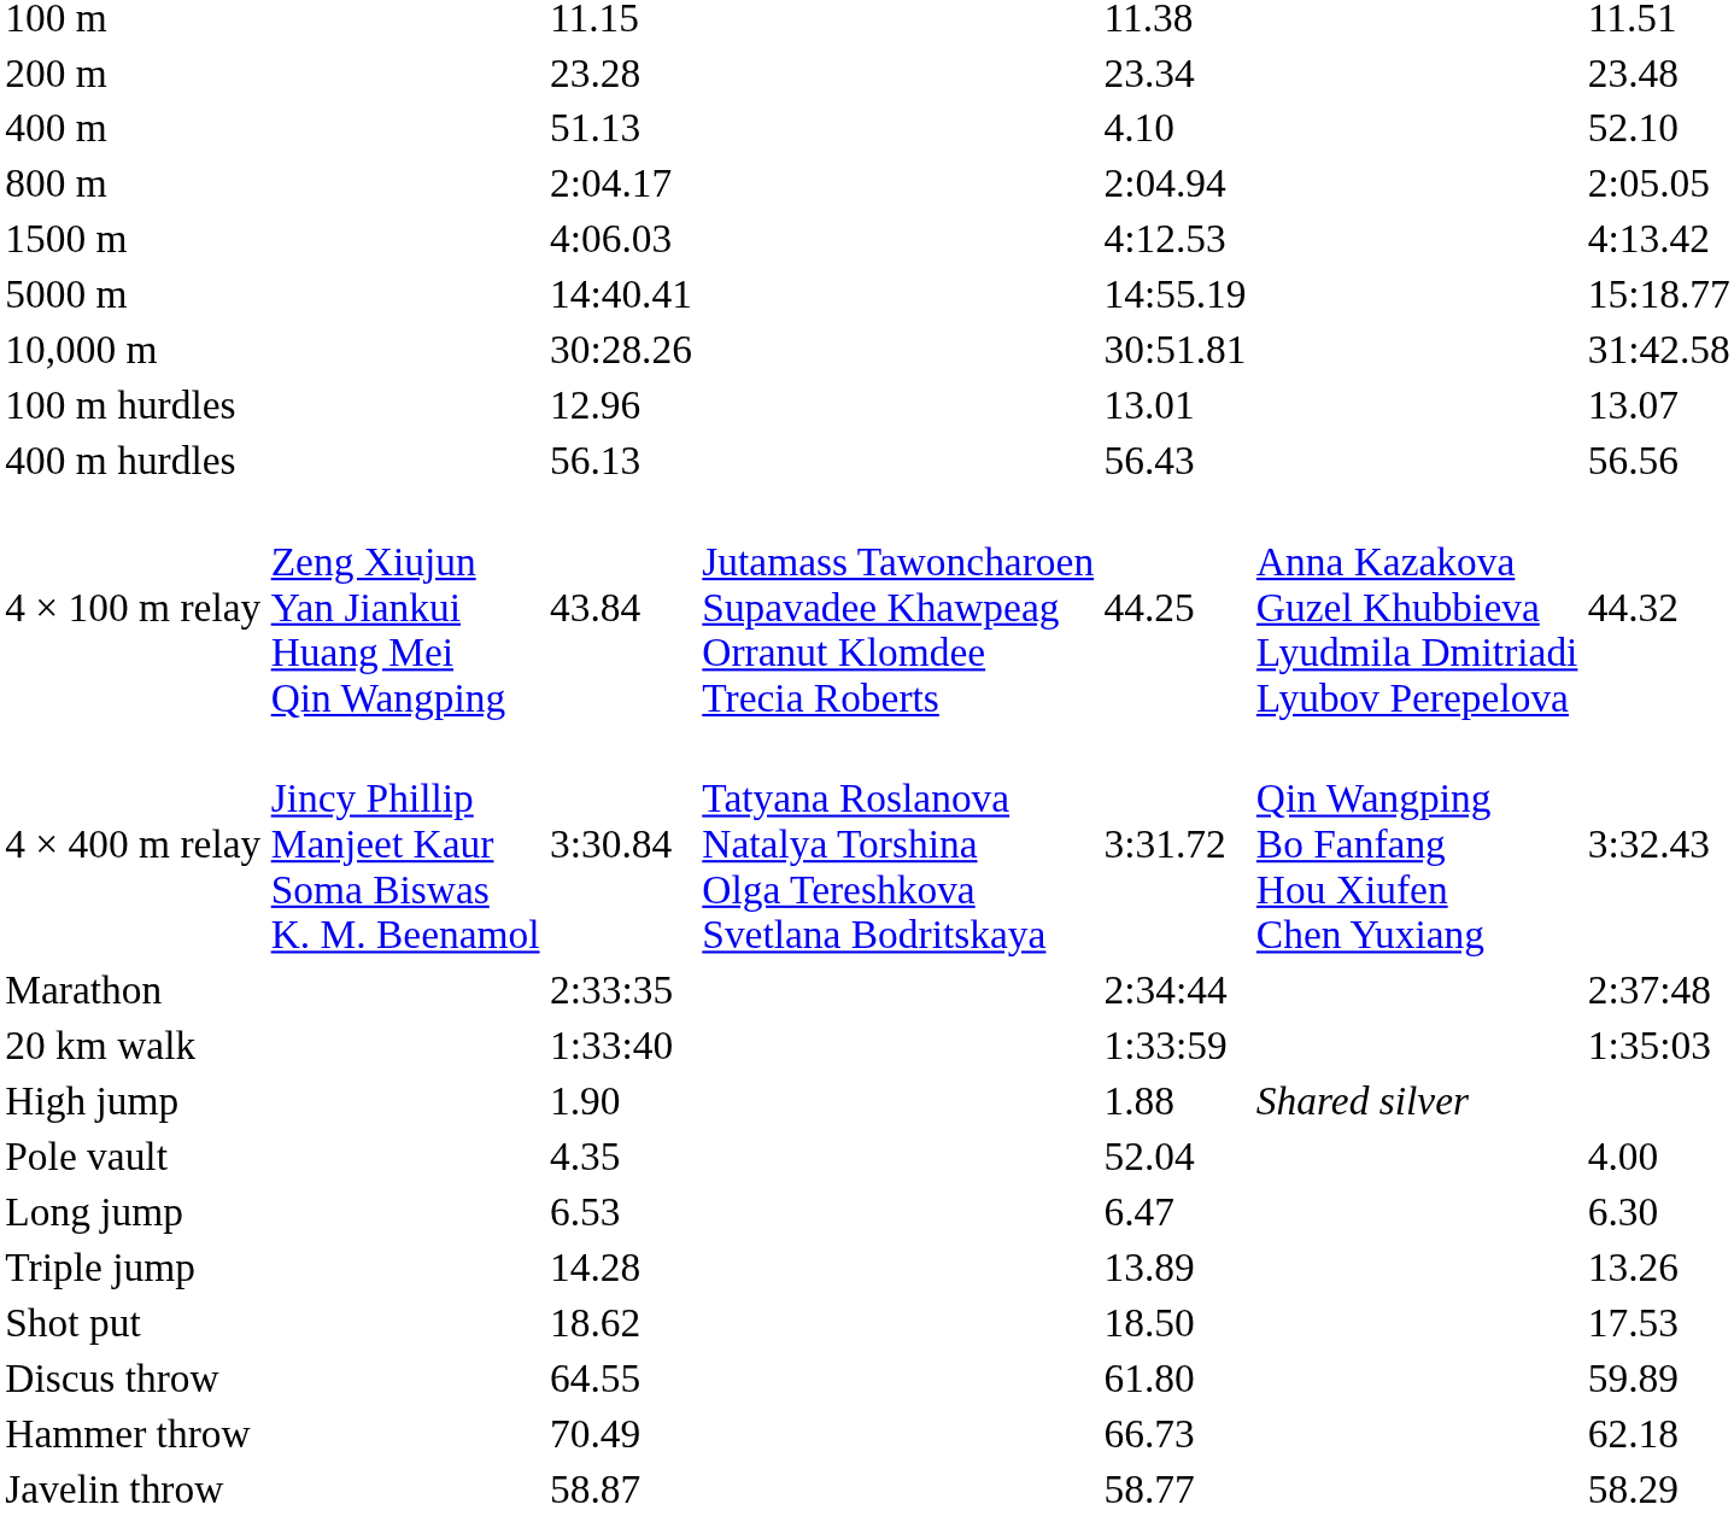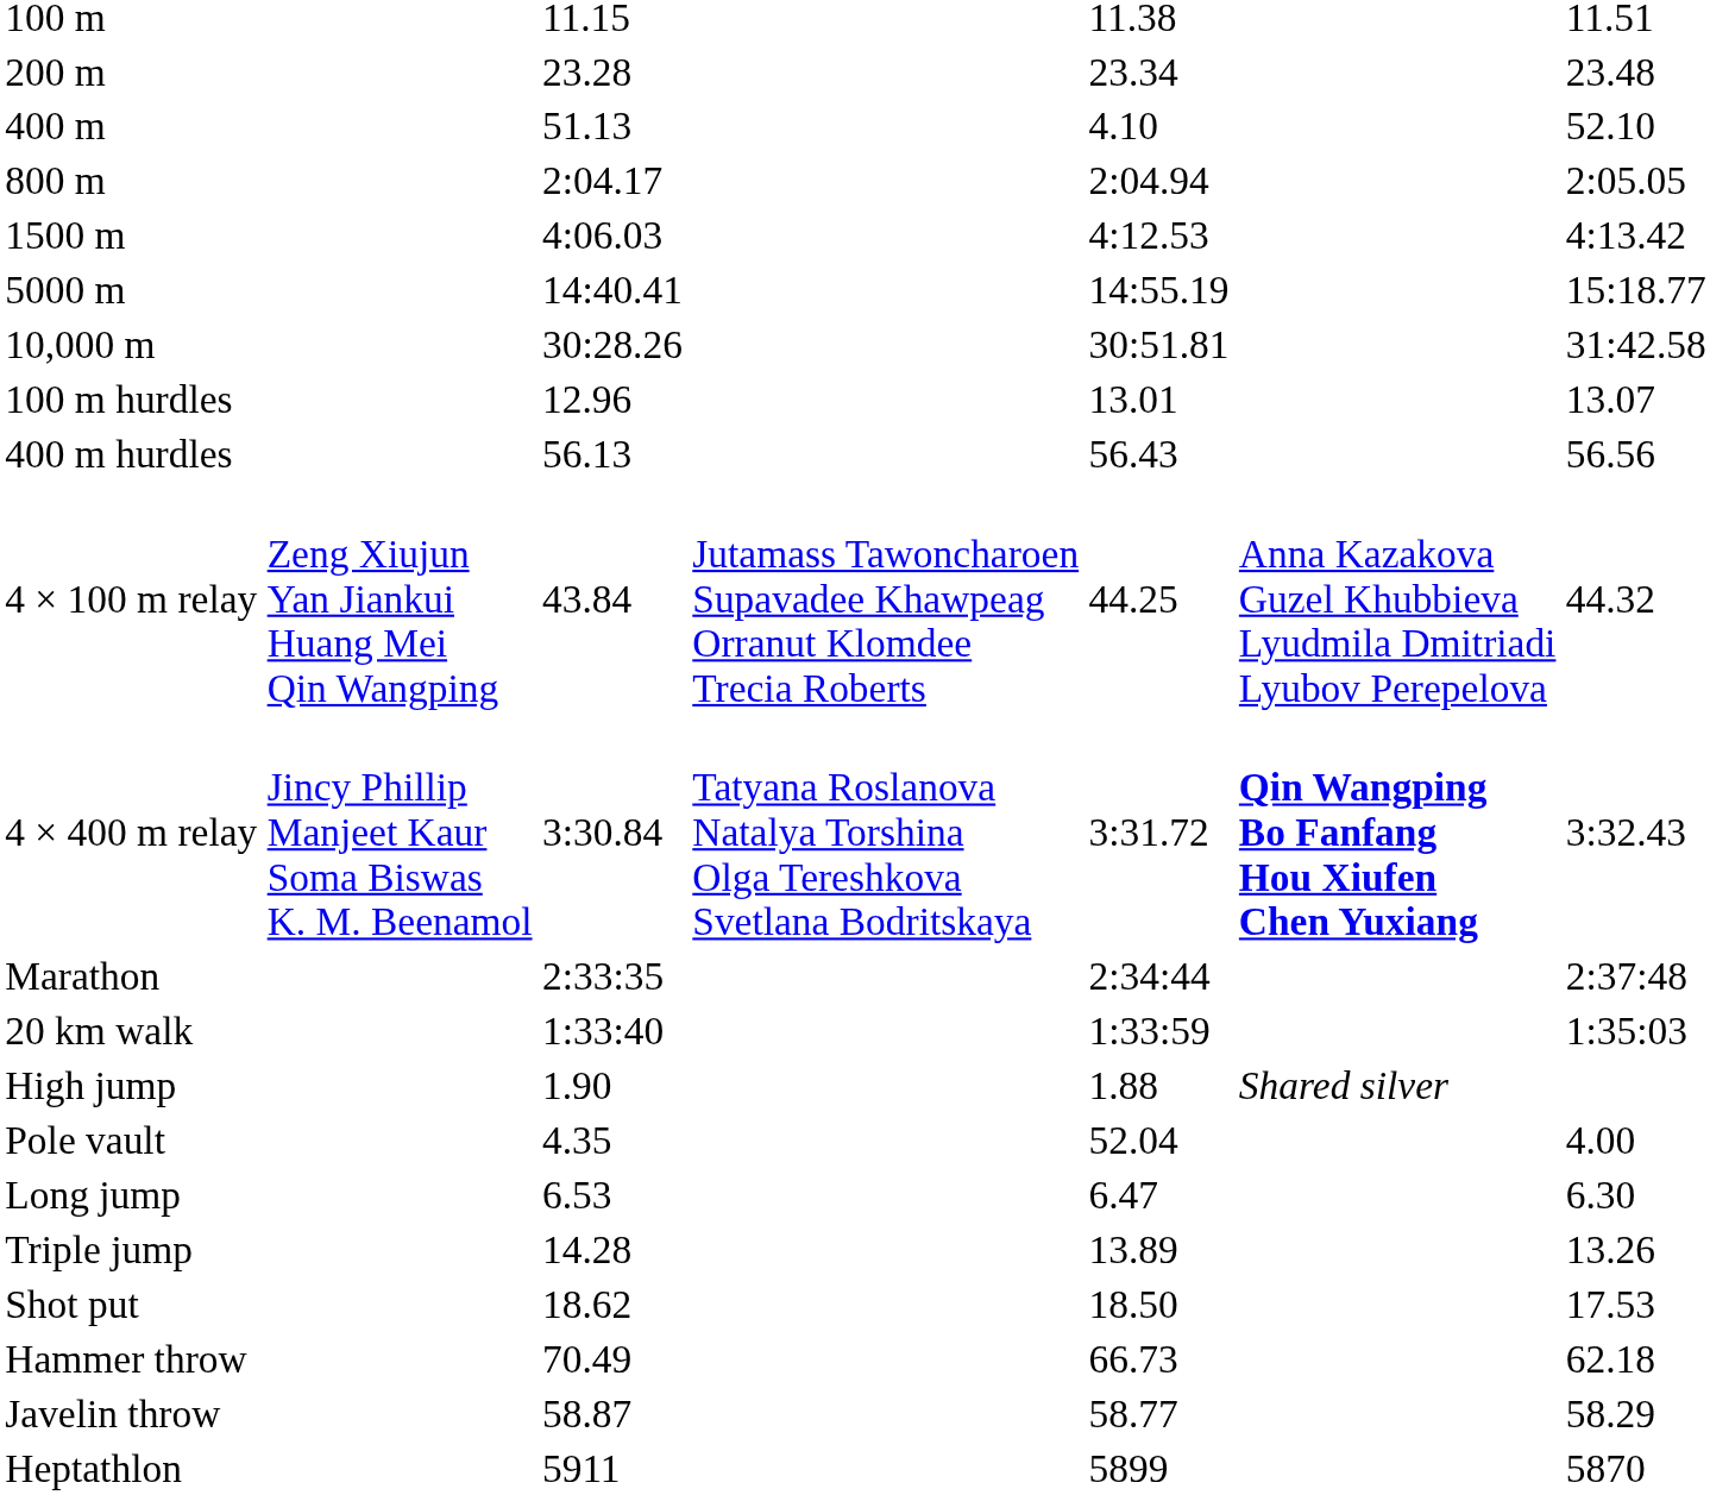 <table>
 <tr>
 <td>100 m<br></td>
 <td></td>
 <td>11.15<br></td>
 <td></td>
 <td>11.38</td>
 <td></td>
 <td>11.51</td>
 </tr>
 <tr>
 <td>200 m<br></td>
 <td></td>
 <td>23.28</td>
 <td></td>
 <td>23.34</td>
 <td></td>
 <td>23.48</td>
 </tr>
 <tr>
 <td>400 m<br></td>
 <td></td>
 <td>51.13<br></td>
 <td></td>
 <td>4.10</td>
 <td></td>
 <td>52.10</td>
 </tr>
 <tr>
 <td>800 m<br></td>
 <td></td>
 <td>2:04.17</td>
 <td></td>
 <td>2:04.94</td>
 <td></td>
 <td>2:05.05</td>
 </tr>
 <tr>
 <td>1500 m<br></td>
 <td></td>
 <td>4:06.03<br></td>
 <td></td>
 <td>4:12.53</td>
 <td></td>
 <td>4:13.42</td>
 </tr>
 <tr>
 <td>5000 m<br></td>
 <td></td>
 <td>14:40.41<br></td>
 <td></td>
 <td>14:55.19</td>
 <td></td>
 <td>15:18.77</td>
 </tr>
 <tr>
 <td>10,000 m<br></td>
 <td></td>
 <td>30:28.26<br></td>
 <td></td>
 <td>30:51.81</td>
 <td></td>
 <td>31:42.58</td>
 </tr>
 <tr>
 <td>100 m hurdles<br></td>
 <td></td>
 <td>12.96</td>
 <td></td>
 <td>13.01</td>
 <td></td>
 <td>13.07</td>
 </tr>
 <tr>
 <td>400 m hurdles<br></td>
 <td></td>
 <td>56.13</td>
 <td></td>
 <td>56.43</td>
 <td></td>
 <td>56.56</td>
 </tr>
 <tr>
 <td>4 × 100 m relay<br></td>
 <td><br><a href='#'>Zeng Xiujun</a><br><a href='#'>Yan Jiankui</a><br><a href='#'>Huang Mei</a><br><a href='#'>Qin Wangping</a></td>
 <td>43.84</td>
 <td><br><a href='#'>Jutamass Tawoncharoen</a><br><a href='#'>Supavadee Khawpeag</a><br><a href='#'>Orranut Klomdee</a><br><a href='#'>Trecia Roberts</a></td>
 <td>44.25</td>
 <td><br><a href='#'>Anna Kazakova</a><br><a href='#'>Guzel Khubbieva</a><br><a href='#'>Lyudmila Dmitriadi</a><br><a href='#'>Lyubov Perepelova</a></td>
 <td>44.32</td>
 </tr>
 <tr>
 <td>4 × 400 m relay<br></td>
 <td><br><a href='#'>Jincy Phillip</a><br><a href='#'>Manjeet Kaur</a><br><a href='#'>Soma Biswas</a><br><a href='#'>K. M. Beenamol</a></td>
 <td>3:30.84</td>
 <td><br><a href='#'>Tatyana Roslanova</a><br><a href='#'>Natalya Torshina</a><br><a href='#'>Olga Tereshkova</a><br><a href='#'>Svetlana Bodritskaya</a></td>
 <td>3:31.72</td>
-<td><br><a href='#'>Qin Wangping</a><br><a href='#'>Bo Fanfang</a><br><a href='#'>Hou Xiufen</a><br><a href='#'>Chen Yuxiang</a></td>
+<td><strong><br><a href='#'>Qin Wangping</a><br><a href='#'>Bo Fanfang</a><br><a href='#'>Hou Xiufen</a><br><a href='#'>Chen Yuxiang</a></strong></td>
 <td>3:32.43</td>
 </tr>
 <tr>
 <td>Marathon<br></td>
 <td></td>
 <td>2:33:35</td>
 <td></td>
 <td>2:34:44</td>
 <td></td>
 <td>2:37:48</td>
 </tr>
 <tr>
 <td>20 km walk<br></td>
 <td></td>
 <td>1:33:40<br></td>
 <td></td>
 <td>1:33:59</td>
 <td></td>
 <td>1:35:03</td>
 </tr>
 <tr>
 <td rowspan=2>High jump<br></td>
 <td rowspan=2></td>
 <td rowspan=2>1.90</td>
 <td></td>
 <td rowspan=2>1.88</td>
 <td rowspan=2><em>Shared silver</em></td>
 <td rowspan=2></td>
 </tr>
 <tr>
 <td></td>
 </tr>
 <tr>
 <td>Pole vault<br></td>
 <td></td>
 <td>4.35<br></td>
 <td></td>
 <td>52.04</td>
 <td></td>
 <td>4.00</td>
 </tr>
 <tr>
 <td>Long jump<br></td>
 <td></td>
 <td>6.53</td>
 <td></td>
 <td>6.47</td>
 <td></td>
 <td>6.30</td>
 </tr>
 <tr>
 <td>Triple jump<br></td>
 <td></td>
 <td>14.28<br></td>
 <td></td>
 <td>13.89</td>
 <td></td>
 <td>13.26</td>
 </tr>
 <tr>
 <td>Shot put<br></td>
 <td></td>
 <td>18.62</td>
 <td></td>
 <td>18.50</td>
 <td></td>
 <td>17.53</td>
 </tr>
 <tr>
-<td>Discus throw<br></td>
-<td></td>
-<td>64.55<br></td>
-<td></td>
-<td>61.80</td>
-<td></td>
-<td>59.89</td>
-</tr>
-<tr>
 <td>Hammer throw<br></td>
 <td></td>
 <td>70.49<br></td>
 <td></td>
 <td>66.73</td>
 <td></td>
 <td>62.18</td>
 </tr>
 <tr>
 <td>Javelin throw<br></td>
 <td></td>
 <td>58.87<br></td>
 <td></td>
 <td>58.77</td>
 <td></td>
 <td>58.29</td>
 </tr>
+<tr>
+<td>Heptathlon<br></td>
+<td></td>
+<td>5911</td>
+<td></td>
+<td>5899</td>
+<td></td>
+<td>5870</td>
+</tr>
 </table>
